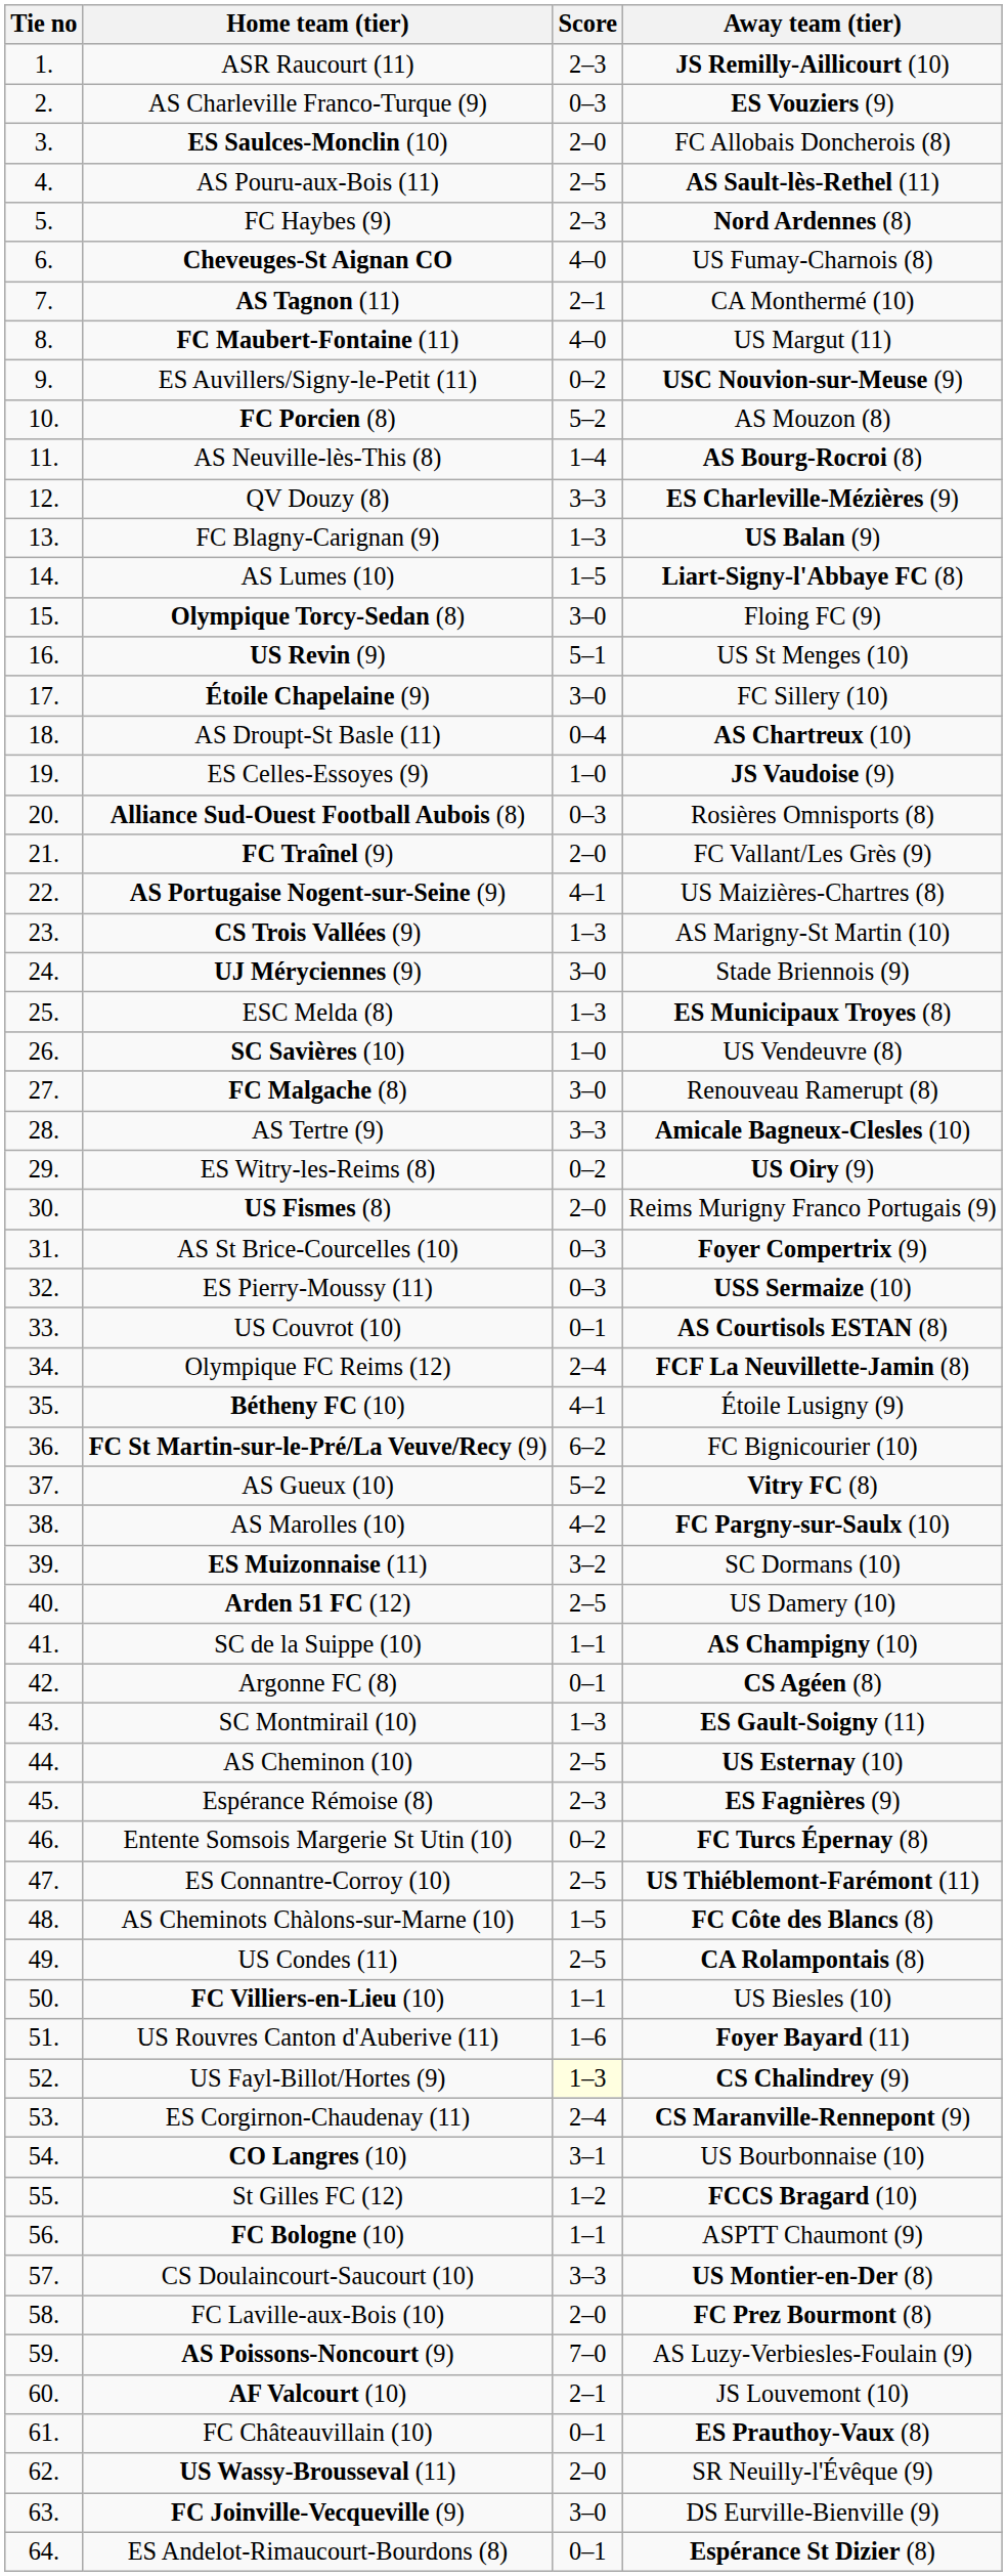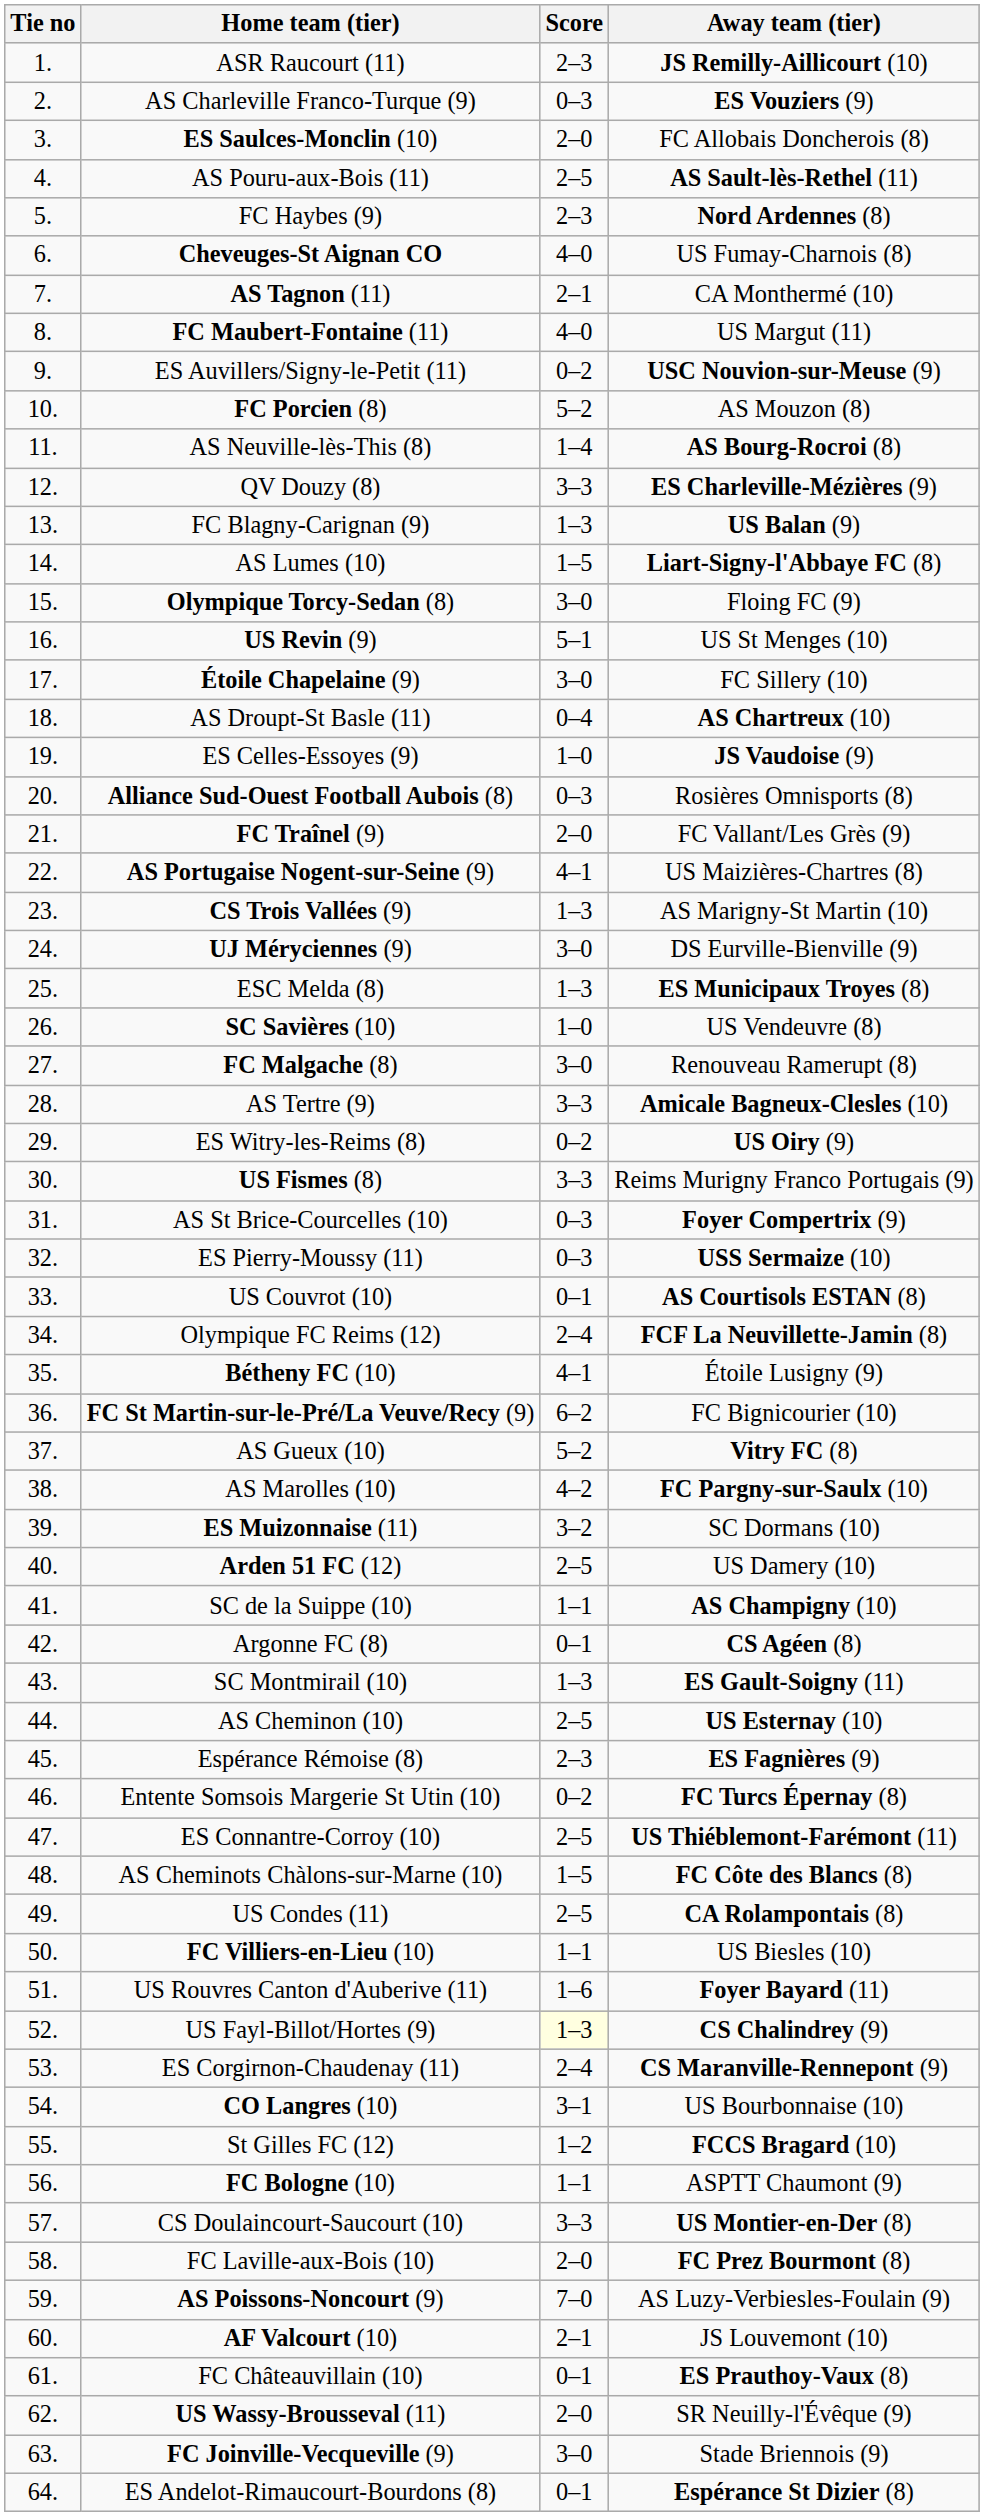 <table class="wikitable" style="text-align: center">
 <tr>
 <th>Tie no</th>
 <th>Home team (tier)</th>
 <th>Score</th>
 <th>Away team (tier)</th>
 </tr>
 <tr>
 <td>1.</td>
 <td>ASR Raucourt (11)</td>
 <td>2–3</td>
 <td><strong>JS Remilly-Aillicourt</strong> (10)</td>
 </tr>
 <tr>
 <td>2.</td>
 <td>AS Charleville Franco-Turque (9)</td>
 <td>0–3</td>
 <td><strong>ES Vouziers</strong> (9)</td>
 </tr>
 <tr>
 <td>3.</td>
 <td><strong>ES Saulces-Monclin</strong> (10)</td>
 <td>2–0</td>
 <td>FC Allobais Doncherois (8)</td>
 </tr>
 <tr>
 <td>4.</td>
 <td>AS Pouru-aux-Bois (11)</td>
 <td>2–5</td>
 <td><strong>AS Sault-lès-Rethel</strong> (11)</td>
 </tr>
 <tr>
 <td>5.</td>
 <td>FC Haybes (9)</td>
 <td>2–3</td>
 <td><strong>Nord Ardennes</strong> (8)</td>
 </tr>
 <tr>
 <td>6.</td>
 <td><strong>Cheveuges-St Aignan CO</strong></td>
 <td>4–0</td>
 <td>US Fumay-Charnois (8)</td>
 </tr>
 <tr>
 <td>7.</td>
 <td><strong>AS Tagnon</strong> (11)</td>
 <td>2–1</td>
 <td>CA Monthermé (10)</td>
 </tr>
 <tr>
 <td>8.</td>
 <td><strong>FC Maubert-Fontaine</strong> (11)</td>
 <td>4–0</td>
 <td>US Margut (11)</td>
 </tr>
 <tr>
 <td>9.</td>
 <td>ES Auvillers/Signy-le-Petit (11)</td>
 <td>0–2</td>
 <td><strong>USC Nouvion-sur-Meuse</strong> (9)</td>
 </tr>
 <tr>
 <td>10.</td>
 <td><strong>FC Porcien</strong> (8)</td>
 <td>5–2</td>
 <td>AS Mouzon (8)</td>
 </tr>
 <tr>
 <td>11.</td>
 <td>AS Neuville-lès-This (8)</td>
 <td>1–4</td>
 <td><strong>AS Bourg-Rocroi</strong> (8)</td>
 </tr>
 <tr>
 <td>12.</td>
 <td>QV Douzy (8)</td>
 <td>3–3 </td>
 <td><strong>ES Charleville-Mézières</strong> (9)</td>
 </tr>
 <tr>
 <td>13.</td>
 <td>FC Blagny-Carignan (9)</td>
 <td>1–3</td>
 <td><strong>US Balan</strong> (9)</td>
 </tr>
 <tr>
 <td>14.</td>
 <td>AS Lumes (10)</td>
 <td>1–5</td>
 <td><strong>Liart-Signy-l'Abbaye FC</strong> (8)</td>
 </tr>
 <tr>
 <td>15.</td>
 <td><strong>Olympique Torcy-Sedan</strong> (8)</td>
 <td>3–0</td>
 <td>Floing FC (9)</td>
 </tr>
 <tr>
 <td>16.</td>
 <td><strong>US Revin</strong> (9)</td>
 <td>5–1 </td>
 <td>US St Menges (10)</td>
 </tr>
 <tr>
 <td>17.</td>
 <td><strong>Étoile Chapelaine</strong> (9)</td>
 <td>3–0</td>
 <td>FC Sillery (10)</td>
 </tr>
 <tr>
 <td>18.</td>
 <td>AS Droupt-St Basle (11)</td>
 <td>0–4</td>
 <td><strong>AS Chartreux</strong> (10)</td>
 </tr>
 <tr>
 <td>19.</td>
 <td>ES Celles-Essoyes (9)</td>
 <td>1–0</td>
 <td><strong>JS Vaudoise</strong> (9)</td>
 </tr>
 <tr>
 <td>20.</td>
 <td><strong>Alliance Sud-Ouest Football Aubois</strong> (8)</td>
 <td>0–3</td>
 <td>Rosières Omnisports (8)</td>
 </tr>
 <tr>
 <td>21.</td>
 <td><strong>FC Traînel</strong> (9)</td>
 <td>2–0</td>
 <td>FC Vallant/Les Grès (9)</td>
 </tr>
 <tr>
 <td>22.</td>
 <td><strong>AS Portugaise Nogent-sur-Seine</strong> (9)</td>
 <td>4–1</td>
 <td>US Maizières-Chartres (8)</td>
 </tr>
 <tr>
 <td>23.</td>
 <td><strong>CS Trois Vallées</strong> (9)</td>
 <td>1–3</td>
 <td>AS Marigny-St Martin (10)</td>
 </tr>
 <tr>
 <td>24.</td>
 <td><strong>UJ Méryciennes</strong> (9)</td>
 <td>3–0</td>
-<td>Stade Briennois (9)</td>
+<td>DS Eurville-Bienville (9)</td>
 </tr>
 <tr>
 <td>25.</td>
 <td>ESC Melda (8)</td>
 <td>1–3</td>
 <td><strong>ES Municipaux Troyes</strong> (8)</td>
 </tr>
 <tr>
 <td>26.</td>
 <td><strong>SC Savières</strong> (10)</td>
 <td>1–0</td>
 <td>US Vendeuvre (8)</td>
 </tr>
 <tr>
 <td>27.</td>
 <td><strong>FC Malgache</strong> (8)</td>
 <td>3–0</td>
 <td>Renouveau Ramerupt (8)</td>
 </tr>
 <tr>
 <td>28.</td>
 <td>AS Tertre (9)</td>
 <td>3–3 </td>
 <td><strong>Amicale Bagneux-Clesles</strong> (10)</td>
 </tr>
 <tr>
 <td>29.</td>
 <td>ES Witry-les-Reims (8)</td>
 <td>0–2</td>
 <td><strong>US Oiry</strong> (9)</td>
 </tr>
 <tr>
 <td>30.</td>
 <td><strong>US Fismes</strong> (8)</td>
-<td>2–0</td>
+<td>3–3 </td>
 <td>Reims Murigny Franco Portugais (9)</td>
 </tr>
 <tr>
 <td>31.</td>
 <td>AS St Brice-Courcelles (10)</td>
 <td>0–3</td>
 <td><strong>Foyer Compertrix</strong> (9)</td>
 </tr>
 <tr>
 <td>32.</td>
 <td>ES Pierry-Moussy (11)</td>
 <td>0–3</td>
 <td><strong>USS Sermaize</strong> (10)</td>
 </tr>
 <tr>
 <td>33.</td>
 <td>US Couvrot (10)</td>
 <td>0–1</td>
 <td><strong>AS Courtisols ESTAN</strong> (8)</td>
 </tr>
 <tr>
 <td>34.</td>
 <td>Olympique FC Reims (12)</td>
 <td>2–4</td>
 <td><strong>FCF La Neuvillette-Jamin</strong> (8)</td>
 </tr>
 <tr>
 <td>35.</td>
 <td><strong>Bétheny FC</strong> (10)</td>
 <td>4–1</td>
 <td>Étoile Lusigny (9)</td>
 </tr>
 <tr>
 <td>36.</td>
 <td><strong>FC St Martin-sur-le-Pré/La Veuve/Recy</strong> (9)</td>
 <td>6–2</td>
 <td>FC Bignicourier (10)</td>
 </tr>
 <tr>
 <td>37.</td>
 <td>AS Gueux (10)</td>
 <td>5–2</td>
 <td><strong>Vitry FC</strong> (8)</td>
 </tr>
 <tr>
 <td>38.</td>
 <td>AS Marolles (10)</td>
 <td>4–2</td>
 <td><strong>FC Pargny-sur-Saulx</strong> (10)</td>
 </tr>
 <tr>
 <td>39.</td>
 <td><strong>ES Muizonnaise</strong> (11)</td>
 <td>3–2 </td>
 <td>SC Dormans (10)</td>
 </tr>
 <tr>
 <td>40.</td>
 <td><strong>Arden 51 FC</strong> (12)</td>
 <td>2–5</td>
 <td>US Damery (10)</td>
 </tr>
 <tr>
 <td>41.</td>
 <td>SC de la Suippe (10)</td>
 <td>1–1 </td>
 <td><strong>AS Champigny</strong> (10)</td>
 </tr>
 <tr>
 <td>42.</td>
 <td>Argonne FC (8)</td>
 <td>0–1</td>
 <td><strong>CS Agéen</strong> (8)</td>
 </tr>
 <tr>
 <td>43.</td>
 <td>SC Montmirail (10)</td>
 <td>1–3</td>
 <td><strong>ES Gault-Soigny</strong> (11)</td>
 </tr>
 <tr>
 <td>44.</td>
 <td>AS Cheminon (10)</td>
 <td>2–5</td>
 <td><strong>US Esternay</strong> (10)</td>
 </tr>
 <tr>
 <td>45.</td>
 <td>Espérance Rémoise (8)</td>
 <td>2–3</td>
 <td><strong>ES Fagnières</strong> (9)</td>
 </tr>
 <tr>
 <td>46.</td>
 <td>Entente Somsois Margerie St Utin (10)</td>
 <td>0–2</td>
 <td><strong>FC Turcs Épernay</strong> (8)</td>
 </tr>
 <tr>
 <td>47.</td>
 <td>ES Connantre-Corroy (10)</td>
 <td>2–5</td>
 <td><strong>US Thiéblemont-Farémont</strong> (11)</td>
 </tr>
 <tr>
 <td>48.</td>
 <td>AS Cheminots Chàlons-sur-Marne (10)</td>
 <td>1–5 </td>
 <td><strong>FC Côte des Blancs</strong> (8)</td>
 </tr>
 <tr>
 <td>49.</td>
 <td>US Condes (11)</td>
 <td>2–5</td>
 <td><strong>CA Rolampontais</strong> (8)</td>
 </tr>
 <tr>
 <td>50.</td>
 <td><strong>FC Villiers-en-Lieu</strong> (10)</td>
 <td>1–1 </td>
 <td>US Biesles (10)</td>
 </tr>
 <tr>
 <td>51.</td>
 <td>US Rouvres Canton d'Auberive (11)</td>
 <td>1–6</td>
 <td><strong>Foyer Bayard</strong> (11)</td>
 </tr>
 <tr>
 <td>52.</td>
 <td>US Fayl-Billot/Hortes (9)</td>
 <td style="background: lightyellow;">1–3</td>
 <td><strong>CS Chalindrey</strong> (9)</td>
 </tr>
 <tr>
 <td>53.</td>
 <td>ES Corgirnon-Chaudenay (11)</td>
 <td>2–4</td>
 <td><strong>CS Maranville-Rennepont</strong> (9)</td>
 </tr>
 <tr>
 <td>54.</td>
 <td><strong>CO Langres</strong> (10)</td>
 <td>3–1</td>
 <td>US Bourbonnaise (10)</td>
 </tr>
 <tr>
 <td>55.</td>
 <td>St Gilles FC (12)</td>
 <td>1–2 </td>
 <td><strong>FCCS Bragard</strong> (10)</td>
 </tr>
 <tr>
 <td>56.</td>
 <td><strong>FC Bologne</strong> (10)</td>
 <td>1–1 </td>
 <td>ASPTT Chaumont (9)</td>
 </tr>
 <tr>
 <td>57.</td>
 <td>CS Doulaincourt-Saucourt (10)</td>
 <td>3–3 </td>
 <td><strong>US Montier-en-Der</strong> (8)</td>
 </tr>
 <tr>
 <td>58.</td>
 <td>FC Laville-aux-Bois (10)</td>
 <td>2–0</td>
 <td><strong>FC Prez Bourmont</strong> (8)</td>
 </tr>
 <tr>
 <td>59.</td>
 <td><strong>AS Poissons-Noncourt</strong> (9)</td>
 <td>7–0</td>
 <td>AS Luzy-Verbiesles-Foulain (9)</td>
 </tr>
 <tr>
 <td>60.</td>
 <td><strong>AF Valcourt</strong> (10)</td>
 <td>2–1</td>
 <td>JS Louvemont (10)</td>
 </tr>
 <tr>
 <td>61.</td>
 <td>FC Châteauvillain (10)</td>
 <td>0–1 </td>
 <td><strong>ES Prauthoy-Vaux</strong> (8)</td>
 </tr>
 <tr>
 <td>62.</td>
 <td><strong>US Wassy-Brousseval</strong> (11)</td>
 <td>2–0</td>
 <td>SR Neuilly-l'Évêque (9)</td>
 </tr>
 <tr>
 <td>63.</td>
 <td><strong>FC Joinville-Vecqueville</strong> (9)</td>
 <td>3–0</td>
-<td>DS Eurville-Bienville (9)</td>
+<td>Stade Briennois (9)</td>
 </tr>
 <tr>
 <td>64.</td>
 <td>ES Andelot-Rimaucourt-Bourdons (8)</td>
 <td>0–1 </td>
 <td><strong>Espérance St Dizier</strong> (8)</td>
 </tr>
 </table>
